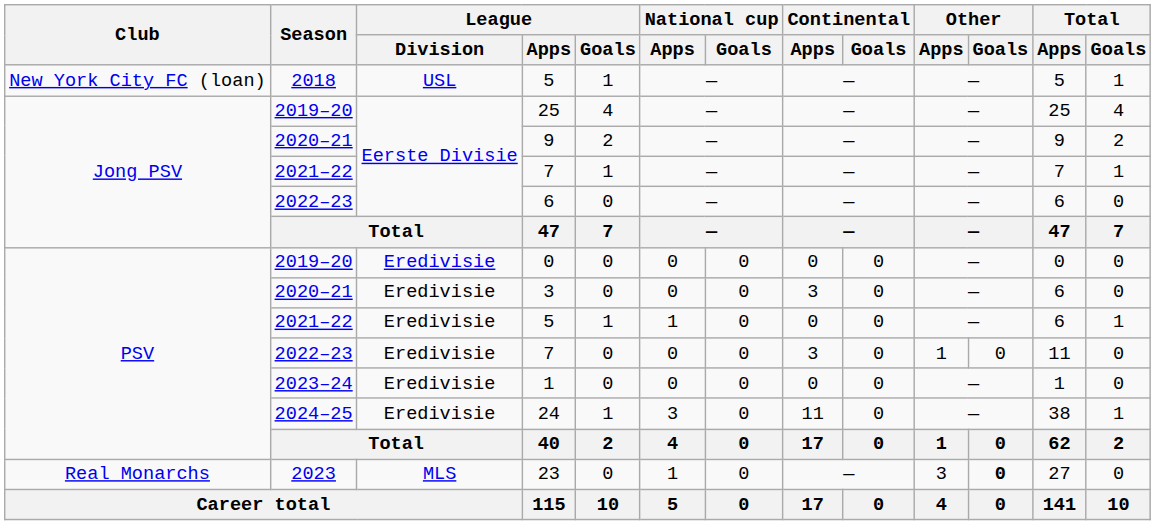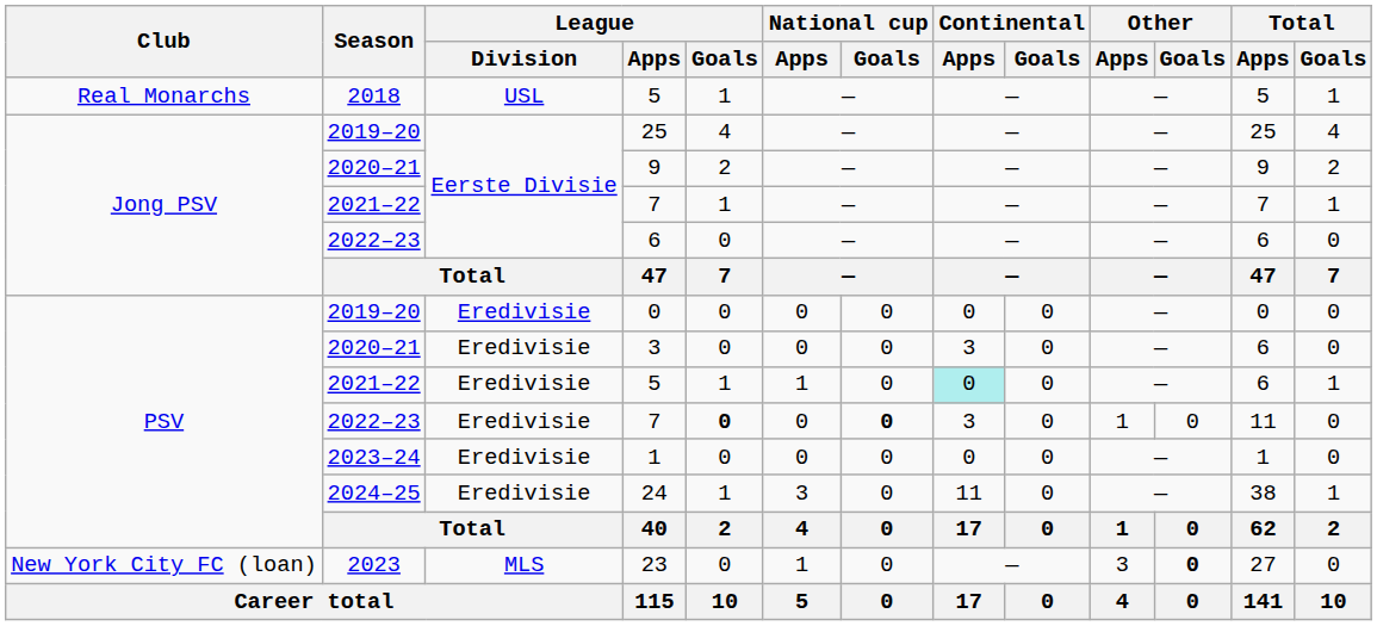 <table class="wikitable" style="text-align: center">
 <tr>
 <th rowspan="2">Club</th>
 <th rowspan="2">Season</th>
 <th colspan="3">League</th>
 <th colspan="2">National cup</th>
 <th colspan="2">Continental</th>
 <th colspan="2">Other</th>
 <th colspan="2">Total</th>
 </tr>
 <tr>
 <th>Division</th>
 <th>Apps</th>
 <th>Goals</th>
 <th>Apps</th>
 <th>Goals</th>
 <th>Apps</th>
 <th>Goals</th>
 <th>Apps</th>
 <th>Goals</th>
 <th>Apps</th>
 <th>Goals</th>
 </tr>
 <tr>
-<td><a href='#'>New York City FC</a> (loan)</td>
+<td><a href='#'>Real Monarchs</a></td>
 <td><a href='#'>2018</a></td>
 <td><a href='#'>USL</a></td>
 <td>5</td>
 <td>1</td>
 <td colspan="2">—</td>
 <td colspan="2">—</td>
 <td colspan="2">—</td>
 <td>5</td>
 <td>1</td>
 </tr>
 <tr>
 <td rowspan="5"><a href='#'>Jong PSV</a></td>
 <td><a href='#'>2019–20</a></td>
 <td rowspan="4"><a href='#'>Eerste Divisie</a></td>
 <td>25</td>
 <td>4</td>
 <td colspan="2">—</td>
 <td colspan="2">—</td>
 <td colspan="2">—</td>
 <td>25</td>
 <td>4</td>
 </tr>
 <tr>
 <td><a href='#'>2020–21</a></td>
 <td>9</td>
 <td>2</td>
 <td colspan="2">—</td>
 <td colspan="2">—</td>
 <td colspan="2">—</td>
 <td>9</td>
 <td>2</td>
 </tr>
 <tr>
 <td><a href='#'>2021–22</a></td>
 <td>7</td>
 <td>1</td>
 <td colspan="2">—</td>
 <td colspan="2">—</td>
 <td colspan="2">—</td>
 <td>7</td>
 <td>1</td>
 </tr>
 <tr>
 <td><a href='#'>2022–23</a></td>
 <td>6</td>
 <td>0</td>
 <td colspan="2">—</td>
 <td colspan="2">—</td>
 <td colspan="2">—</td>
 <td>6</td>
 <td>0</td>
 </tr>
 <tr>
 <th colspan="2">Total</th>
 <th>47</th>
 <th>7</th>
 <th colspan="2">—</th>
 <th colspan="2">—</th>
 <th colspan="2">—</th>
 <th>47</th>
 <th>7</th>
 </tr>
 <tr>
 <td rowspan="7"><a href='#'>PSV</a></td>
 <td><a href='#'>2019–20</a></td>
 <td><a href='#'>Eredivisie</a></td>
 <td>0</td>
 <td>0</td>
 <td>0</td>
 <td>0</td>
 <td>0</td>
 <td>0</td>
 <td colspan="2">—</td>
 <td>0</td>
 <td>0</td>
 </tr>
 <tr>
 <td><a href='#'>2020–21</a></td>
 <td>Eredivisie</td>
 <td>3</td>
 <td>0</td>
 <td>0</td>
 <td>0</td>
 <td>3</td>
 <td>0</td>
 <td colspan="2">—</td>
 <td>6</td>
 <td>0</td>
 </tr>
 <tr>
 <td><a href='#'>2021–22</a></td>
 <td>Eredivisie</td>
 <td>5</td>
 <td>1</td>
 <td>1</td>
 <td>0</td>
-<td>0</td>
+<td style="background: paleturquoise;">0</td>
 <td>0</td>
 <td colspan="2">—</td>
 <td>6</td>
 <td>1</td>
 </tr>
 <tr>
 <td><a href='#'>2022–23</a></td>
 <td>Eredivisie</td>
 <td>7</td>
+<td><strong>0</strong></td>
 <td>0</td>
-<td>0</td>
-<td>0</td>
+<td><strong>0</strong></td>
 <td>3</td>
 <td>0</td>
 <td>1</td>
 <td>0</td>
 <td>11</td>
 <td>0</td>
 </tr>
 <tr>
 <td><a href='#'>2023–24</a></td>
 <td>Eredivisie</td>
 <td>1</td>
 <td>0</td>
 <td>0</td>
 <td>0</td>
 <td>0</td>
 <td>0</td>
 <td colspan="2">—</td>
 <td>1</td>
 <td>0</td>
 </tr>
 <tr>
 <td><a href='#'>2024–25</a></td>
 <td>Eredivisie</td>
 <td>24</td>
 <td>1</td>
 <td>3</td>
 <td>0</td>
 <td>11</td>
 <td>0</td>
 <td colspan="2">—</td>
 <td>38</td>
 <td>1</td>
 </tr>
 <tr>
 <th colspan="2">Total</th>
 <th>40</th>
 <th>2</th>
 <th>4</th>
 <th>0</th>
 <th>17</th>
 <th>0</th>
 <th>1</th>
 <th>0</th>
 <th>62</th>
 <th>2</th>
 </tr>
 <tr>
-<td><a href='#'>Real Monarchs</a></td>
+<td><a href='#'>New York City FC</a> (loan)</td>
 <td><a href='#'>2023</a></td>
 <td><a href='#'>MLS</a></td>
 <td>23</td>
 <td>0</td>
 <td>1</td>
 <td>0</td>
 <td colspan="2">—</td>
 <td>3</td>
 <td><strong>0</strong></td>
 <td>27</td>
 <td>0</td>
 </tr>
 <tr>
 <th colspan="3">Career total</th>
 <th>115</th>
 <th>10</th>
 <th>5</th>
 <th>0</th>
 <th>17</th>
 <th>0</th>
 <th>4</th>
 <th>0</th>
 <th>141</th>
 <th>10</th>
 </tr>
 </table>
